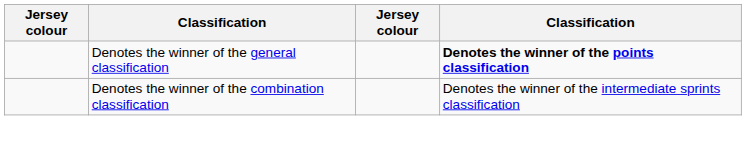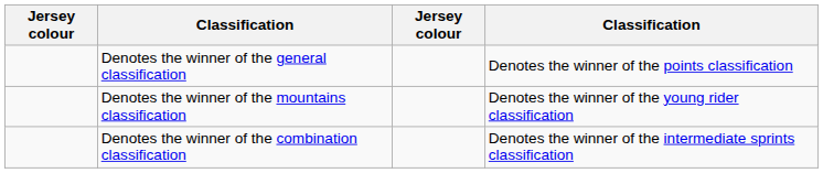 <table class="wikitable">
 <tr>
 <th scope="col">Jersey colour</th>
 <th scope="col">Classification</th>
 <th scope="col">Jersey colour</th>
 <th scope="col">Classification</th>
 </tr>
 <tr>
 <td></td>
 <td>Denotes the winner of the <a href='#'>general classification</a></td>
 <td></td>
-<td><strong>Denotes the winner of the <a href='#'>points classification</a></strong></td>
+<td>Denotes the winner of the <a href='#'>points classification</a></td>
+</tr>
+<tr>
+<td></td>
+<td>Denotes the winner of the <a href='#'>mountains classification</a></td>
+<td></td>
+<td>Denotes the winner of the <a href='#'>young rider classification</a></td>
 </tr>
 <tr>
 <td></td>
 <td>Denotes the winner of the <a href='#'>combination classification</a></td>
 <td></td>
 <td>Denotes the winner of the <a href='#'>intermediate sprints classification</a></td>
 </tr>
 </table>
